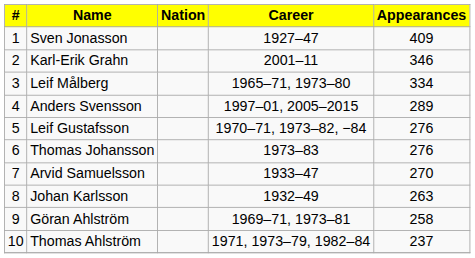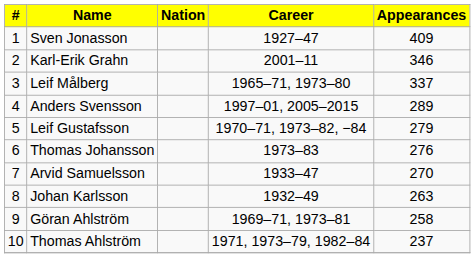 <table class="wikitable sortable" style="text-align:center;">
 <tr>
 <th style="background:#FFFF00; color:#000000;" scope="col">#</th>
 <th style="background:#FFFF00; color:#000000;" scope="col">Name</th>
 <th style="background:#FFFF00; color:#000000;" scope="col">Nation</th>
 <th style="background:#FFFF00; color:#000000;" scope="col">Career</th>
 <th style="background:#FFFF00; color:#000000;" scope="col">Appearances</th>
 </tr>
 <tr>
 <td>1</td>
 <td align="left">Sven Jonasson</td>
 <td align="left"></td>
 <td>1927–47</td>
 <td>409</td>
 </tr>
 <tr>
 <td>2</td>
 <td align="left">Karl-Erik Grahn</td>
 <td align="left"></td>
 <td>2001–11</td>
 <td>346</td>
 </tr>
 <tr>
 <td>3</td>
 <td align="left">Leif Målberg</td>
 <td align="left"></td>
 <td>1965–71, 1973–80</td>
-<td>334</td>
+<td>337</td>
 </tr>
 <tr>
 <td>4</td>
 <td align="left">Anders Svensson</td>
 <td align="left"></td>
 <td>1997–01, 2005–2015</td>
 <td>289</td>
 </tr>
 <tr>
 <td>5</td>
 <td align="left">Leif Gustafsson</td>
 <td align="left"></td>
 <td>1970–71, 1973–82, −84</td>
-<td>276</td>
+<td>279</td>
 </tr>
 <tr>
 <td>6</td>
 <td align="left">Thomas Johansson</td>
 <td align="left"></td>
 <td>1973–83</td>
 <td>276</td>
 </tr>
 <tr>
 <td>7</td>
 <td align="left">Arvid Samuelsson</td>
 <td align="left"></td>
 <td>1933–47</td>
 <td>270</td>
 </tr>
 <tr>
 <td>8</td>
 <td align="left">Johan Karlsson</td>
 <td align="left"></td>
 <td>1932–49</td>
 <td>263</td>
 </tr>
 <tr>
 <td>9</td>
 <td align="left">Göran Ahlström</td>
 <td align="left"></td>
 <td>1969–71, 1973–81</td>
 <td>258</td>
 </tr>
 <tr>
 <td>10</td>
 <td align="left">Thomas Ahlström</td>
 <td align="left"></td>
 <td>1971, 1973–79, 1982–84</td>
 <td>237</td>
 </tr>
 <tr>
 </tr>
 </table>
